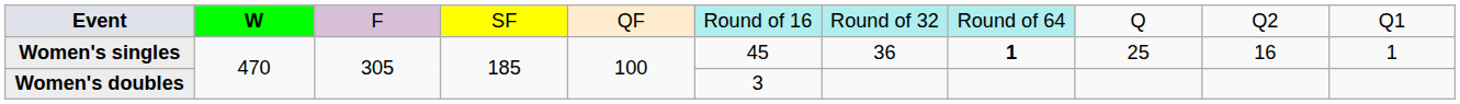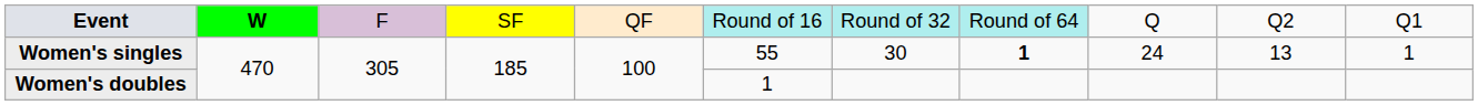 <table class=wikitable style=font-size:90%;text-align:center>
 <tr>
 <td style="width:130px; background:#dfe2e9;"><strong>Event</strong></td>
 <td style="width:80px; background:lime;"><strong>W</strong></td>
 <td style="width:85px; background:thistle;">F</td>
 <td style="width:85px; background:#ff0;">SF</td>
 <td style="width:85px; background:#ffebcd;">QF</td>
 <td style="width:85px; background:#afeeee;">Round of 16</td>
 <td style="width:85px; background:#afeeee;">Round of 32</td>
 <td style="width:85px; background:#afeeee;">Round of 64</td>
 <td width=85>Q</td>
 <td width=85>Q2</td>
 <td width=85>Q1</td>
 </tr>
 <tr>
 <th style="background:#ededed;">Women's singles</th>
 <td rowspan=2>470</td>
 <td rowspan=2>305</td>
 <td rowspan=2>185</td>
 <td rowspan=2>100</td>
-<td>45</td>
-<td>36</td>
+<td>55</td>
+<td>30</td>
 <td><strong>1</strong></td>
-<td>25</td>
-<td>16</td>
+<td>24</td>
+<td>13</td>
 <td>1</td>
 </tr>
 <tr>
 <th style="background:#ededed;">Women's doubles</th>
-<td>3</td>
+<td>1</td>
 <td></td>
 <td></td>
 <td></td>
 <td></td>
 <td></td>
 </tr>
 </table>
